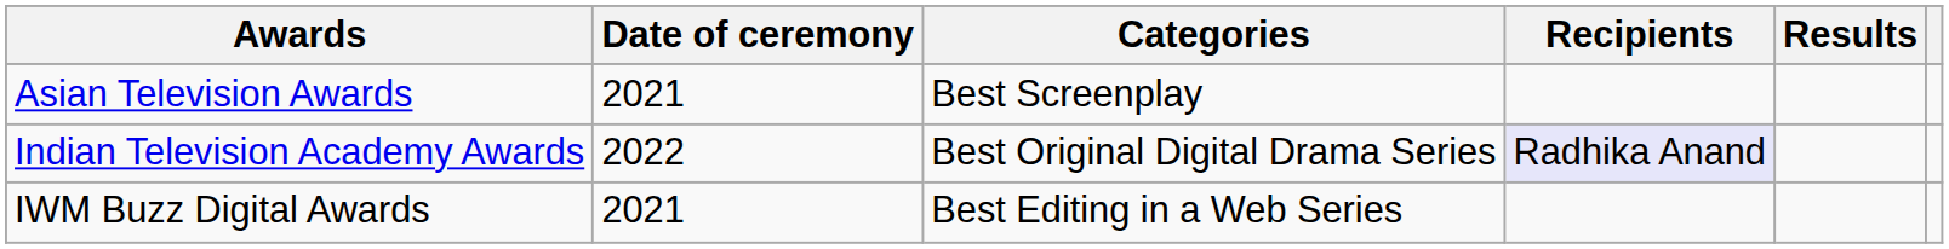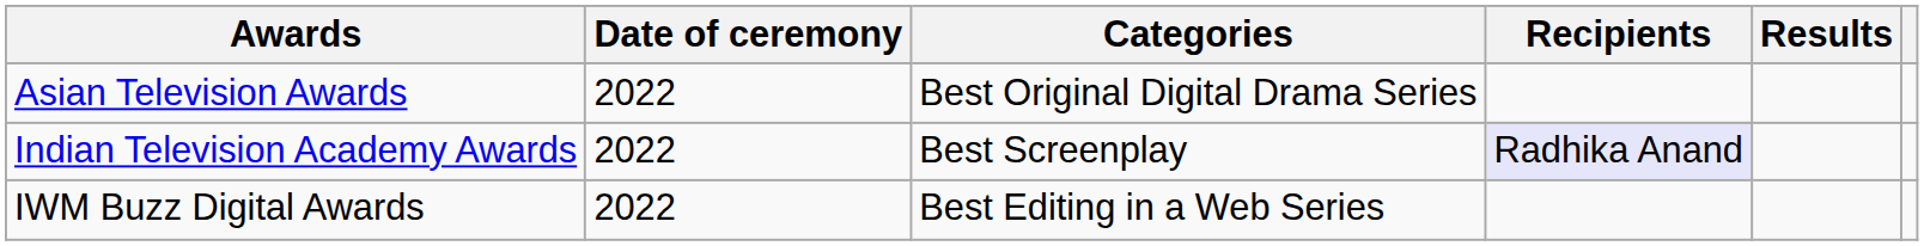 <table class="wikitable sortable">
 <tr>
 <th>Awards</th>
 <th>Date of ceremony</th>
 <th>Categories</th>
 <th>Recipients</th>
 <th>Results</th>
 <th></th>
 </tr>
 <tr>
 <td><a href='#'>Asian Television Awards</a></td>
-<td>2021</td>
-<td>Best Screenplay</td>
+<td>2022</td>
+<td>Best Original Digital Drama Series</td>
 <td></td>
 <td></td>
 </tr>
 <tr>
 <td><a href='#'>Indian Television Academy Awards</a></td>
 <td>2022</td>
-<td>Best Original Digital Drama Series</td>
+<td>Best Screenplay</td>
 <td style="background: lavender;">Radhika Anand</td>
 <td></td>
 <td></td>
 </tr>
 <tr>
 <td>IWM Buzz Digital Awards</td>
-<td>2021</td>
+<td>2022</td>
 <td>Best Editing in a Web Series</td>
 <td></td>
 <td></td>
 <td></td>
 </tr>
 </table>
